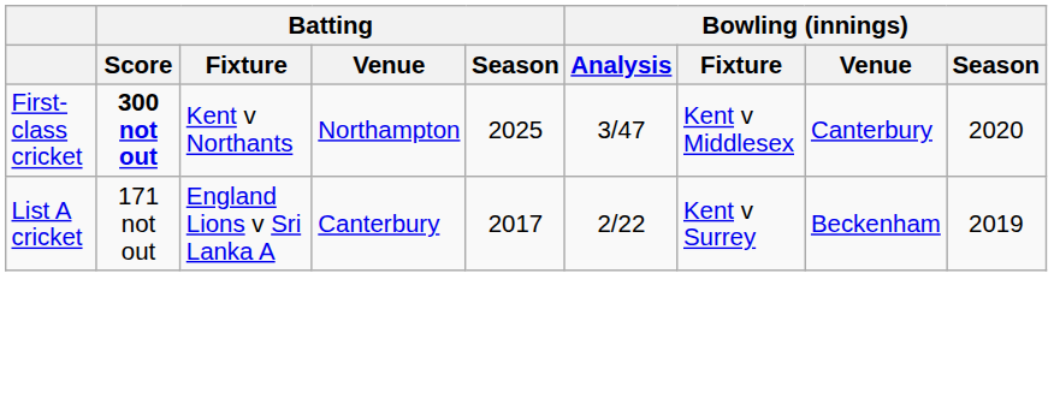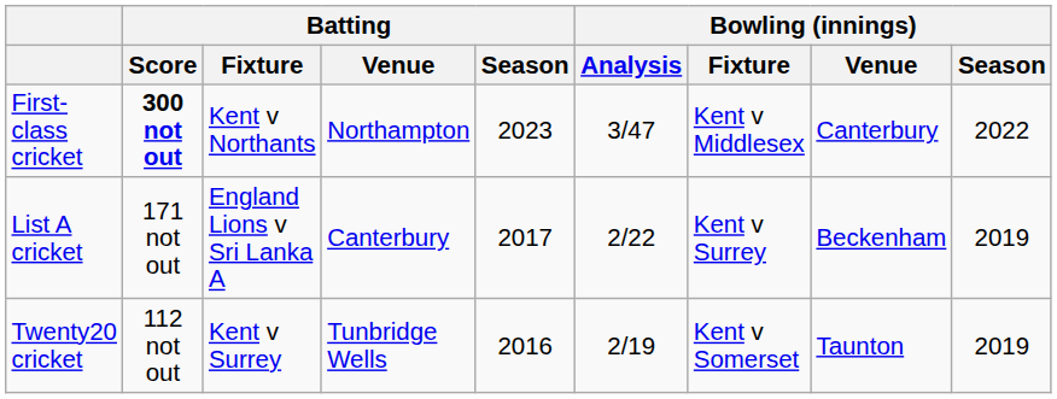 <table class=wikitable style="font-size:90%">
 <tr>
 <th rowspan="1"></th>
 <th colspan="4" rowspan="1">Batting</th>
 <th colspan="4" rowspan="1">Bowling (innings)</th>
 </tr>
 <tr>
 <th></th>
 <th>Score</th>
 <th>Fixture</th>
 <th>Venue</th>
 <th>Season</th>
 <th><a href='#'>Analysis</a></th>
 <th>Fixture</th>
 <th>Venue</th>
 <th>Season</th>
 </tr>
 <tr>
 <td><a href='#'>First-class cricket</a></td>
 <td align="center"><strong>300 <a href='#'>not out</a></strong></td>
 <td><a href='#'>Kent</a> v <a href='#'>Northants</a></td>
 <td><a href='#'>Northampton</a></td>
-<td align="center">2025</td>
+<td align="center">2023</td>
 <td align="center">3/47</td>
 <td><a href='#'>Kent</a> v <a href='#'>Middlesex</a></td>
 <td><a href='#'>Canterbury</a></td>
-<td align="center">2020</td>
+<td align="center">2022</td>
 </tr>
 <tr>
 <td><a href='#'>List A cricket</a></td>
 <td align="center">171 not out</td>
 <td><a href='#'>England Lions</a> v <a href='#'>Sri Lanka A</a></td>
 <td><a href='#'>Canterbury</a></td>
 <td align="center">2017</td>
 <td align="center">2/22</td>
 <td><a href='#'>Kent</a> v <a href='#'>Surrey</a></td>
 <td><a href='#'>Beckenham</a></td>
 <td align="center">2019</td>
 </tr>
+<tr>
+<td><a href='#'>Twenty20 cricket</a></td>
+<td align="center">112 not out</td>
+<td><a href='#'>Kent</a> v <a href='#'>Surrey</a></td>
+<td><a href='#'>Tunbridge Wells</a></td>
+<td align="center">2016</td>
+<td align="center">2/19</td>
+<td><a href='#'>Kent</a> v <a href='#'>Somerset</a></td>
+<td><a href='#'>Taunton</a></td>
+<td align="center">2019</td>
+</tr>
 </table>
